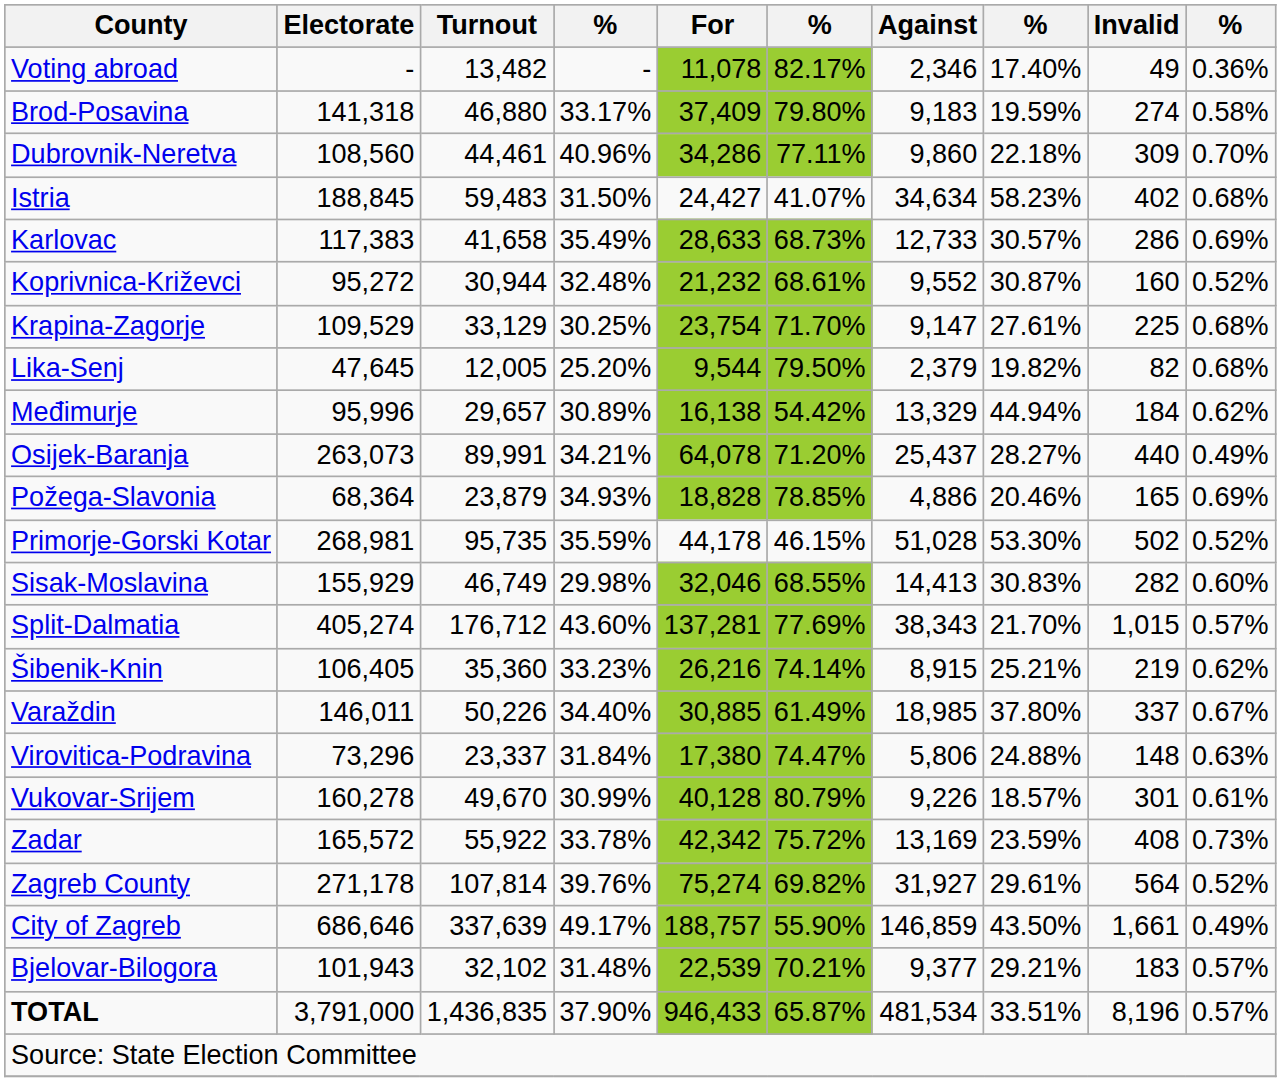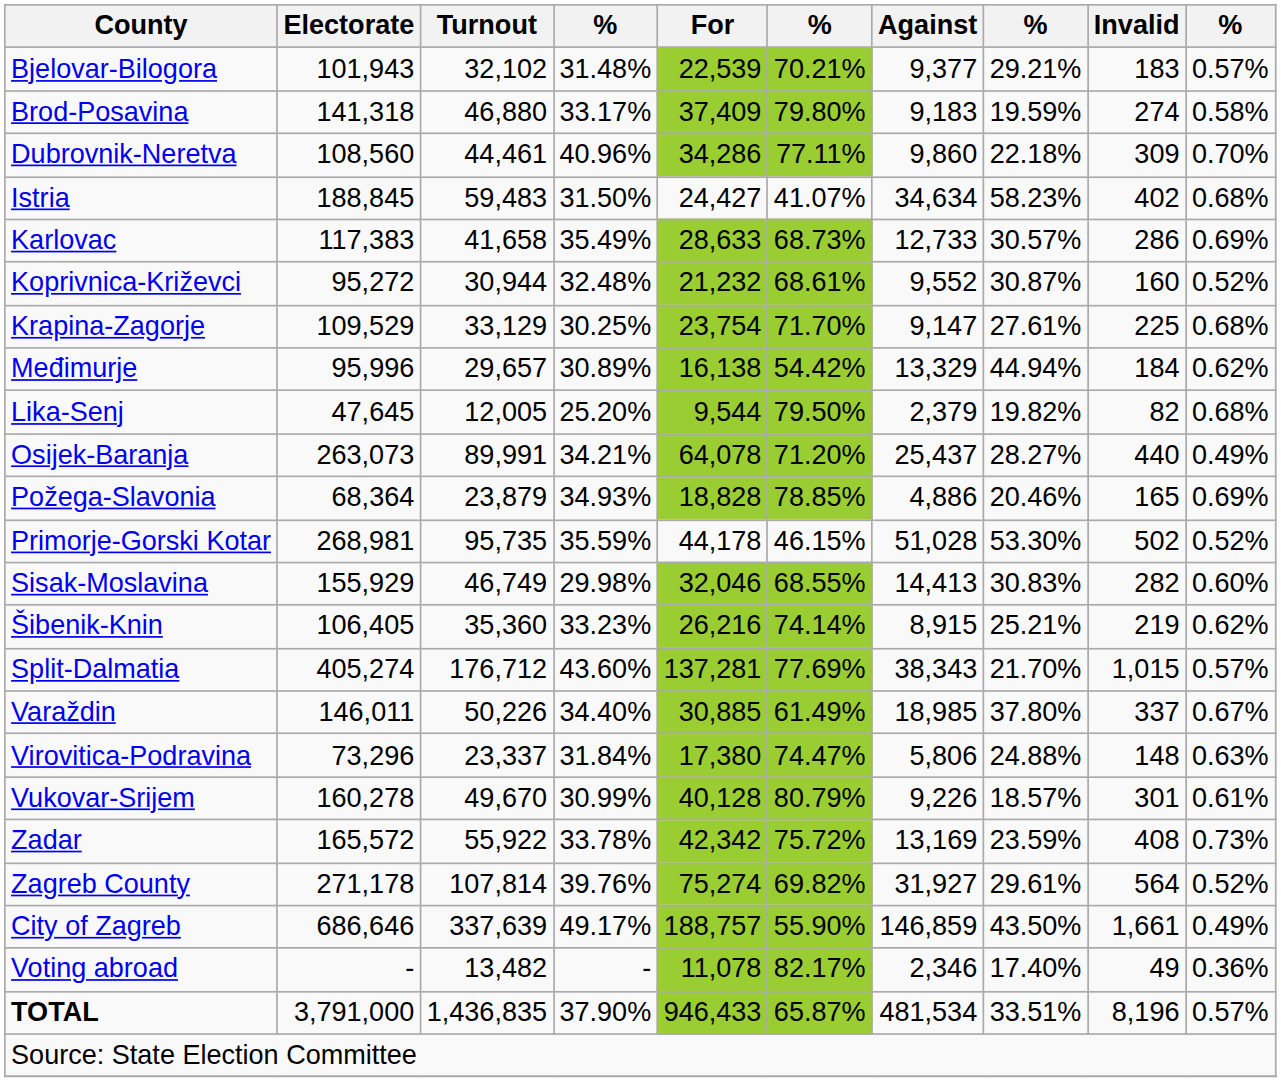 <table class="wikitable sortable">
 <tr>
 <th>County</th>
 <th>Electorate</th>
 <th>Turnout</th>
 <th>%</th>
 <th>For</th>
 <th>%</th>
 <th>Against</th>
 <th>%</th>
 <th>Invalid</th>
 <th>%</th>
 </tr>
 <tr align=right>
-<td align=left><a href='#'>Voting abroad</a></td>
-<td>-</td>
-<td>13,482</td>
-<td>-</td>
-<td style="background:#9ACD32">11,078</td>
-<td style="background:#9ACD32">82.17%</td>
-<td>2,346</td>
-<td>17.40%</td>
-<td>49</td>
-<td>0.36%</td>
+<td align=left><a href='#'>Bjelovar-Bilogora</a></td>
+<td>101,943</td>
+<td>32,102</td>
+<td>31.48%</td>
+<td style="background:#9ACD32">22,539</td>
+<td style="background:#9ACD32">70.21%</td>
+<td>9,377</td>
+<td>29.21%</td>
+<td>183</td>
+<td>0.57%</td>
 </tr>
 <tr align=right>
 <td align=left><a href='#'>Brod-Posavina</a></td>
 <td>141,318</td>
 <td>46,880</td>
 <td>33.17%</td>
 <td style="background:#9ACD32">37,409</td>
 <td style="background:#9ACD32">79.80%</td>
 <td>9,183</td>
 <td>19.59%</td>
 <td>274</td>
 <td>0.58%</td>
 </tr>
 <tr align=right>
 <td align=left><a href='#'>Dubrovnik-Neretva</a></td>
 <td>108,560</td>
 <td>44,461</td>
 <td>40.96%</td>
 <td style="background:#9ACD32">34,286</td>
 <td style="background:#9ACD32">77.11%</td>
 <td>9,860</td>
 <td>22.18%</td>
 <td>309</td>
 <td>0.70%</td>
 </tr>
 <tr align=right>
 <td align=left><a href='#'>Istria</a></td>
 <td>188,845</td>
 <td>59,483</td>
 <td>31.50%</td>
 <td>24,427</td>
 <td>41.07%</td>
 <td>34,634</td>
 <td>58.23%</td>
 <td>402</td>
 <td>0.68%</td>
 </tr>
 <tr align=right>
 <td align=left><a href='#'>Karlovac</a></td>
 <td>117,383</td>
 <td>41,658</td>
 <td>35.49%</td>
 <td style="background:#9ACD32">28,633</td>
 <td style="background:#9ACD32">68.73%</td>
 <td>12,733</td>
 <td>30.57%</td>
 <td>286</td>
 <td>0.69%</td>
 </tr>
 <tr align=right>
 <td align=left><a href='#'>Koprivnica-Križevci</a></td>
 <td>95,272</td>
 <td>30,944</td>
 <td>32.48%</td>
 <td style="background:#9ACD32">21,232</td>
 <td style="background:#9ACD32">68.61%</td>
 <td>9,552</td>
 <td>30.87%</td>
 <td>160</td>
 <td>0.52%</td>
 </tr>
 <tr align=right>
 <td align=left><a href='#'>Krapina-Zagorje</a></td>
 <td>109,529</td>
 <td>33,129</td>
 <td>30.25%</td>
 <td style="background:#9ACD32">23,754</td>
 <td style="background:#9ACD32">71.70%</td>
 <td>9,147</td>
 <td>27.61%</td>
 <td>225</td>
 <td>0.68%</td>
 </tr>
 <tr align=right>
+<td align=left><a href='#'>Međimurje</a></td>
+<td>95,996</td>
+<td>29,657</td>
+<td>30.89%</td>
+<td style="background:#9ACD32">16,138</td>
+<td style="background:#9ACD32">54.42%</td>
+<td>13,329</td>
+<td>44.94%</td>
+<td>184</td>
+<td>0.62%</td>
+</tr>
+<tr align=right>
 <td align=left><a href='#'>Lika-Senj</a></td>
 <td>47,645</td>
 <td>12,005</td>
 <td>25.20%</td>
 <td style="background:#9ACD32">9,544</td>
 <td style="background:#9ACD32">79.50%</td>
 <td>2,379</td>
 <td>19.82%</td>
 <td>82</td>
 <td>0.68%</td>
-</tr>
-<tr align=right>
-<td align=left><a href='#'>Međimurje</a></td>
-<td>95,996</td>
-<td>29,657</td>
-<td>30.89%</td>
-<td style="background:#9ACD32">16,138</td>
-<td style="background:#9ACD32">54.42%</td>
-<td>13,329</td>
-<td>44.94%</td>
-<td>184</td>
-<td>0.62%</td>
 </tr>
 <tr align=right>
 <td align=left><a href='#'>Osijek-Baranja</a></td>
 <td>263,073</td>
 <td>89,991</td>
 <td>34.21%</td>
 <td style="background:#9ACD32">64,078</td>
 <td style="background:#9ACD32">71.20%</td>
 <td>25,437</td>
 <td>28.27%</td>
 <td>440</td>
 <td>0.49%</td>
 </tr>
 <tr align=right>
 <td align=left><a href='#'>Požega-Slavonia</a></td>
 <td>68,364</td>
 <td>23,879</td>
 <td>34.93%</td>
 <td style="background:#9ACD32">18,828</td>
 <td style="background:#9ACD32">78.85%</td>
 <td>4,886</td>
 <td>20.46%</td>
 <td>165</td>
 <td>0.69%</td>
 </tr>
 <tr align=right>
 <td align=left><a href='#'>Primorje-Gorski Kotar</a></td>
 <td>268,981</td>
 <td>95,735</td>
 <td>35.59%</td>
 <td>44,178</td>
 <td>46.15%</td>
 <td>51,028</td>
 <td>53.30%</td>
 <td>502</td>
 <td>0.52%</td>
 </tr>
 <tr align=right>
 <td align=left><a href='#'>Sisak-Moslavina</a></td>
 <td>155,929</td>
 <td>46,749</td>
 <td>29.98%</td>
 <td style="background:#9ACD32">32,046</td>
 <td style="background:#9ACD32">68.55%</td>
 <td>14,413</td>
 <td>30.83%</td>
 <td>282</td>
 <td>0.60%</td>
 </tr>
 <tr align=right>
+<td align=left><a href='#'>Šibenik-Knin</a></td>
+<td>106,405</td>
+<td>35,360</td>
+<td>33.23%</td>
+<td style="background:#9ACD32">26,216</td>
+<td style="background:#9ACD32">74.14%</td>
+<td>8,915</td>
+<td>25.21%</td>
+<td>219</td>
+<td>0.62%</td>
+</tr>
+<tr align=right>
 <td align=left><a href='#'>Split-Dalmatia</a></td>
 <td>405,274</td>
 <td>176,712</td>
 <td>43.60%</td>
 <td style="background:#9ACD32">137,281</td>
 <td style="background:#9ACD32">77.69%</td>
 <td>38,343</td>
 <td>21.70%</td>
 <td>1,015</td>
 <td>0.57%</td>
-</tr>
-<tr align=right>
-<td align=left><a href='#'>Šibenik-Knin</a></td>
-<td>106,405</td>
-<td>35,360</td>
-<td>33.23%</td>
-<td style="background:#9ACD32">26,216</td>
-<td style="background:#9ACD32">74.14%</td>
-<td>8,915</td>
-<td>25.21%</td>
-<td>219</td>
-<td>0.62%</td>
 </tr>
 <tr align=right>
 <td align=left><a href='#'>Varaždin</a></td>
 <td>146,011</td>
 <td>50,226</td>
 <td>34.40%</td>
 <td style="background:#9ACD32">30,885</td>
 <td style="background:#9ACD32">61.49%</td>
 <td>18,985</td>
 <td>37.80%</td>
 <td>337</td>
 <td>0.67%</td>
 </tr>
 <tr align=right>
 <td align=left><a href='#'>Virovitica-Podravina</a></td>
 <td>73,296</td>
 <td>23,337</td>
 <td>31.84%</td>
 <td style="background:#9ACD32">17,380</td>
 <td style="background:#9ACD32">74.47%</td>
 <td>5,806</td>
 <td>24.88%</td>
 <td>148</td>
 <td>0.63%</td>
 </tr>
 <tr align=right>
 <td align=left><a href='#'>Vukovar-Srijem</a></td>
 <td>160,278</td>
 <td>49,670</td>
 <td>30.99%</td>
 <td style="background:#9ACD32">40,128</td>
 <td style="background:#9ACD32">80.79%</td>
 <td>9,226</td>
 <td>18.57%</td>
 <td>301</td>
 <td>0.61%</td>
 </tr>
 <tr align=right>
 <td align=left><a href='#'>Zadar</a></td>
 <td>165,572</td>
 <td>55,922</td>
 <td>33.78%</td>
 <td style="background:#9ACD32">42,342</td>
 <td style="background:#9ACD32">75.72%</td>
 <td>13,169</td>
 <td>23.59%</td>
 <td>408</td>
 <td>0.73%</td>
 </tr>
 <tr align=right>
 <td align=left><a href='#'>Zagreb County</a></td>
 <td>271,178</td>
 <td>107,814</td>
 <td>39.76%</td>
 <td style="background:#9ACD32">75,274</td>
 <td style="background:#9ACD32">69.82%</td>
 <td>31,927</td>
 <td>29.61%</td>
 <td>564</td>
 <td>0.52%</td>
 </tr>
 <tr align=right>
 <td align=left><a href='#'>City of Zagreb</a></td>
 <td>686,646</td>
 <td>337,639</td>
 <td>49.17%</td>
 <td style="background:#9ACD32">188,757</td>
 <td style="background:#9ACD32">55.90%</td>
 <td>146,859</td>
 <td>43.50%</td>
 <td>1,661</td>
 <td>0.49%</td>
 </tr>
 <tr align=right>
-<td align=left><a href='#'>Bjelovar-Bilogora</a></td>
-<td>101,943</td>
-<td>32,102</td>
-<td>31.48%</td>
-<td style="background:#9ACD32">22,539</td>
-<td style="background:#9ACD32">70.21%</td>
-<td>9,377</td>
-<td>29.21%</td>
-<td>183</td>
-<td>0.57%</td>
+<td align=left><a href='#'>Voting abroad</a></td>
+<td>-</td>
+<td>13,482</td>
+<td>-</td>
+<td style="background:#9ACD32">11,078</td>
+<td style="background:#9ACD32">82.17%</td>
+<td>2,346</td>
+<td>17.40%</td>
+<td>49</td>
+<td>0.36%</td>
 </tr>
 <tr align=right +>
 <td align=left><strong>TOTAL</strong></td>
 <td>3,791,000</td>
 <td>1,436,835</td>
 <td>37.90%</td>
 <td style="background:#9ACD32">946,433</td>
 <td style="background:#9ACD32">65.87%</td>
 <td>481,534</td>
 <td>33.51%</td>
 <td>8,196</td>
 <td>0.57%</td>
 </tr>
 <tr class="sortbottom">
 <td colspan=10>Source: State Election Committee</td>
 </tr>
 <tr>
 </tr>
 </table>
